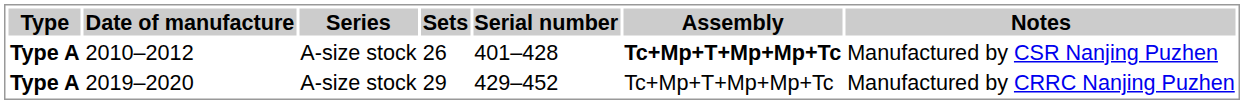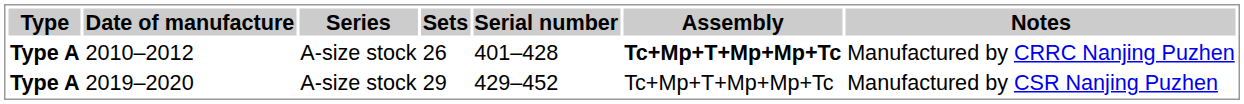 <table border=0 style="border: 1px solid #999; background-color:white; text-align:left;font-size:90%">
 <tr align="center" bgcolor=#cccccc>
 <th>Type</th>
 <th>Date of manufacture</th>
 <th>Series</th>
 <th>Sets</th>
 <th>Serial number</th>
 <th>Assembly</th>
 <th>Notes</th>
 </tr>
 <tr>
 <td><strong>Type A</strong></td>
 <td>2010–2012</td>
 <td>A-size stock</td>
 <td>26</td>
 <td>401–428</td>
 <td><strong>Tc+Mp+T+Mp+Mp+Tc</strong></td>
-<td>Manufactured by <a href='#'>CSR Nanjing Puzhen</a></td>
+<td>Manufactured by <a href='#'>CRRC Nanjing Puzhen</a></td>
 </tr>
 <tr>
 <td><strong>Type A</strong></td>
 <td>2019–2020</td>
 <td>A-size stock</td>
 <td>29</td>
 <td>429–452</td>
 <td>Tc+Mp+T+Mp+Mp+Tc</td>
-<td>Manufactured by <a href='#'>CRRC Nanjing Puzhen</a></td>
+<td>Manufactured by <a href='#'>CSR Nanjing Puzhen</a></td>
 </tr>
 </table>
